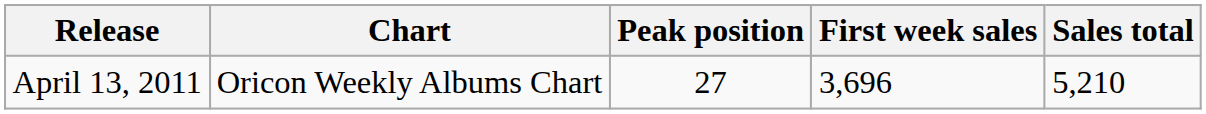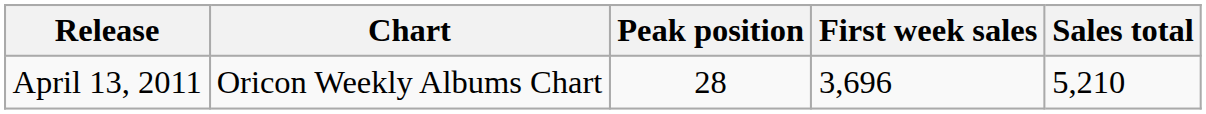 <table class="wikitable">
 <tr>
 <th>Release</th>
 <th>Chart</th>
 <th>Peak position</th>
 <th>First week sales</th>
 <th>Sales total</th>
 </tr>
 <tr>
 <td>April 13, 2011</td>
 <td>Oricon Weekly Albums Chart</td>
-<td align="center">27</td>
+<td align="center">28</td>
 <td>3,696</td>
 <td>5,210</td>
 </tr>
 </table>
